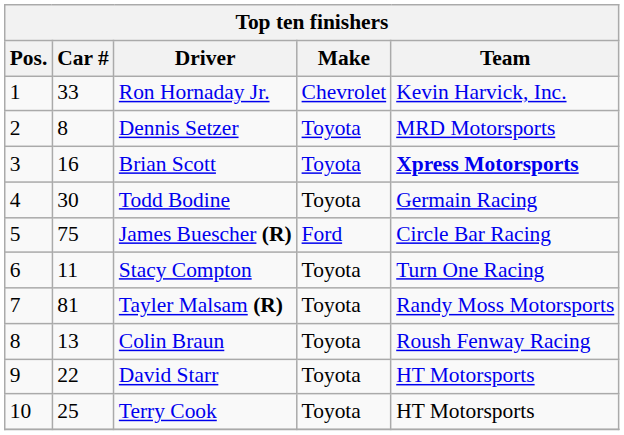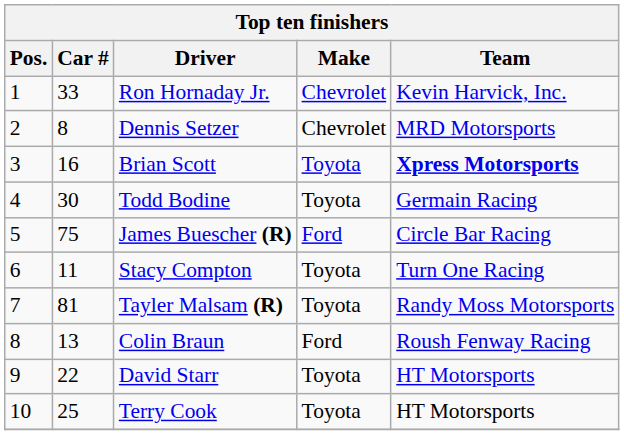 <table class="wikitable" style="font-size: 90%">
 <tr>
 <th colspan=9>Top ten finishers</th>
 </tr>
 <tr>
 <th>Pos.</th>
 <th>Car #</th>
 <th>Driver</th>
 <th>Make</th>
 <th>Team</th>
 </tr>
 <tr>
 <td>1</td>
 <td>33</td>
 <td><a href='#'>Ron Hornaday Jr.</a></td>
 <td><a href='#'>Chevrolet</a></td>
 <td><a href='#'>Kevin Harvick, Inc.</a></td>
 </tr>
 <tr>
 <td>2</td>
 <td>8</td>
 <td><a href='#'>Dennis Setzer</a></td>
-<td><a href='#'>Toyota</a></td>
+<td>Chevrolet</td>
 <td><a href='#'>MRD Motorsports</a></td>
 </tr>
 <tr>
 <td>3</td>
 <td>16</td>
 <td><a href='#'>Brian Scott</a></td>
 <td><a href='#'>Toyota</a></td>
 <td><strong><a href='#'>Xpress Motorsports</a></strong></td>
 </tr>
 <tr>
 <td>4</td>
 <td>30</td>
 <td><a href='#'>Todd Bodine</a></td>
 <td>Toyota</td>
 <td><a href='#'>Germain Racing</a></td>
 </tr>
 <tr>
 <td>5</td>
 <td>75</td>
 <td><a href='#'>James Buescher</a> <strong>(R)</strong></td>
 <td><a href='#'>Ford</a></td>
 <td><a href='#'>Circle Bar Racing</a></td>
 </tr>
 <tr>
 <td>6</td>
 <td>11</td>
 <td><a href='#'>Stacy Compton</a></td>
 <td>Toyota</td>
 <td><a href='#'>Turn One Racing</a></td>
 </tr>
 <tr>
 <td>7</td>
 <td>81</td>
 <td><a href='#'>Tayler Malsam</a> <strong>(R)</strong></td>
 <td>Toyota</td>
 <td><a href='#'>Randy Moss Motorsports</a></td>
 </tr>
 <tr>
 <td>8</td>
 <td>13</td>
 <td><a href='#'>Colin Braun</a></td>
-<td>Toyota</td>
+<td>Ford</td>
 <td><a href='#'>Roush Fenway Racing</a></td>
 </tr>
 <tr>
 <td>9</td>
 <td>22</td>
 <td><a href='#'>David Starr</a></td>
 <td>Toyota</td>
 <td><a href='#'>HT Motorsports</a></td>
 </tr>
 <tr>
 <td>10</td>
 <td>25</td>
 <td><a href='#'>Terry Cook</a></td>
 <td>Toyota</td>
 <td>HT Motorsports</td>
 </tr>
 <tr>
 </tr>
 </table>
